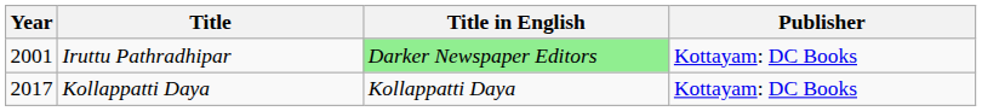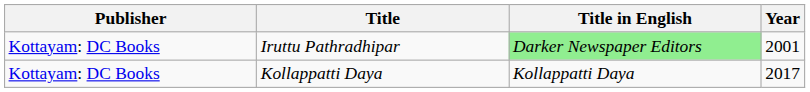 <table class="wikitable sortable">
 <tr>
-<th>Year</th>
+<th ! style=width:14em>Publisher</th>
 <th ! style=width:14em>Title</th>
 <th ! style=width:14em>Title in English</th>
-<th ! style=width:14em>Publisher</th>
+<th>Year</th>
 </tr>
 <tr>
-<td>2001</td>
+<td><a href='#'>Kottayam</a>: <a href='#'>DC Books</a></td>
 <td><em>Iruttu Pathradhipar</em></td>
 <td style="background: lightgreen;"><em>Darker Newspaper Editors</em></td>
-<td><a href='#'>Kottayam</a>: <a href='#'>DC Books</a></td>
+<td>2001</td>
 </tr>
 <tr>
-<td>2017</td>
+<td><a href='#'>Kottayam</a>: <a href='#'>DC Books</a></td>
 <td><em>Kollappatti Daya</em></td>
 <td><em>Kollappatti Daya</em></td>
-<td><a href='#'>Kottayam</a>: <a href='#'>DC Books</a></td>
+<td>2017</td>
 </tr>
 </table>
